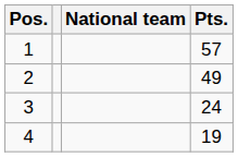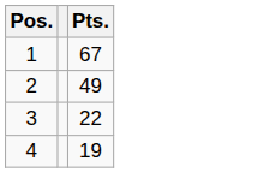 <table class=wikitable>
 <tr>
 <th>Pos.</th>
 <th></th>
-<th>National team</th>
 <th>Pts.</th>
 </tr>
 <tr align=center >
 <td>1</td>
 <td></td>
-<td align=left></td>
-<td>57</td>
+<td>67</td>
 </tr>
 <tr align=center >
 <td>2</td>
 <td></td>
-<td align=left></td>
 <td>49</td>
 </tr>
 <tr align=center>
 <td>3</td>
 <td></td>
-<td align=left></td>
-<td>24</td>
+<td>22</td>
 </tr>
 <tr align=center>
 <td>4</td>
 <td></td>
-<td align=left></td>
 <td>19</td>
 </tr>
 </table>
